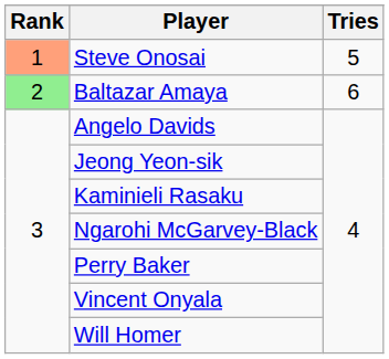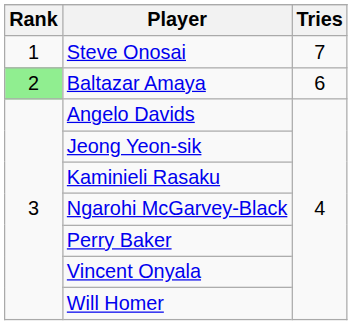 <table class="wikitable sortable">
 <tr>
 </tr>
 <tr>
 <th>Rank</th>
 <th>Player</th>
 <th>Tries</th>
 </tr>
 <tr>
-<td align=center style="background: lightsalmon;">1</td>
+<td align=center>1</td>
 <td> <a href='#'>Steve Onosai</a></td>
-<td align=center>5</td>
+<td align=center>7</td>
 </tr>
 <tr>
 <td align=center style="background: lightgreen;">2</td>
 <td> <a href='#'>Baltazar Amaya</a></td>
 <td align=center>6</td>
 </tr>
 <tr>
 <td align=center rowspan=7>3</td>
 <td> <a href='#'>Angelo Davids</a></td>
 <td align=center rowspan=7>4</td>
 </tr>
 <tr>
 <td> <a href='#'>Jeong Yeon-sik</a></td>
 </tr>
 <tr>
 <td> <a href='#'>Kaminieli Rasaku</a></td>
 </tr>
 <tr>
 <td> <a href='#'>Ngarohi McGarvey-Black</a></td>
 </tr>
 <tr>
 <td> <a href='#'>Perry Baker</a></td>
 </tr>
 <tr>
 <td> <a href='#'>Vincent Onyala</a></td>
 </tr>
 <tr>
 <td> <a href='#'>Will Homer</a></td>
 </tr>
 </table>
